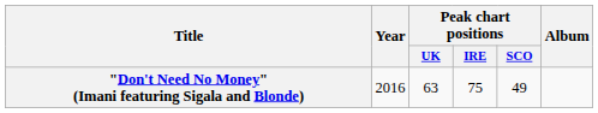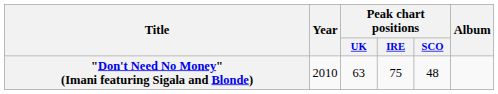 <table class="wikitable plainrowheaders" style="text-align:center;">
 <tr>
 <th scope="col" rowspan="2" style="width:24em;">Title</th>
 <th scope="col" rowspan="2" style="width:1em;">Year</th>
 <th scope="col" colspan="3">Peak chart positions</th>
 <th scope="col" rowspan="2">Album</th>
 </tr>
 <tr>
 <th scope="col" style="width:3em;font-size:85%;"><a href='#'>UK</a><br></th>
 <th scope="col" style="width:3em;font-size:85%;"><a href='#'>IRE</a><br></th>
 <th scope="col" style="width:3em;font-size:85%;"><a href='#'>SCO</a></th>
 </tr>
 <tr>
 <th scope="row">"<a href='#'>Don't Need No Money</a>"<br><span>(Imani featuring Sigala and <a href='#'>Blonde</a>)</span></th>
-<td>2016</td>
+<td>2010</td>
 <td>63</td>
 <td>75</td>
-<td>49</td>
+<td>48</td>
 <td></td>
 </tr>
 </table>
